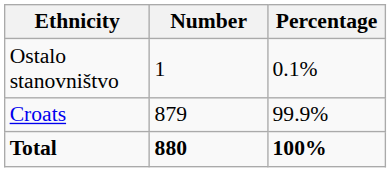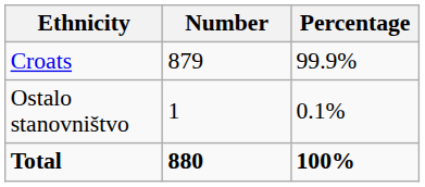 <table class="wikitable">
 <tr>
 <th width="100px">Ethnicity</th>
 <th width="80px">Number</th>
 <th width="80px">Percentage</th>
 </tr>
 <tr>
+<td><a href='#'>Croats</a></td>
+<td>879</td>
+<td>99.9%</td>
+</tr>
+<tr>
 <td>Ostalo stanovništvo</td>
 <td>1</td>
 <td>0.1%</td>
-</tr>
-<tr>
-<td><a href='#'>Croats</a></td>
-<td>879</td>
-<td>99.9%</td>
 </tr>
 <tr>
 <td><strong>Total</strong></td>
 <td><strong>880</strong></td>
 <td><strong>100%</strong></td>
 </tr>
 </table>
